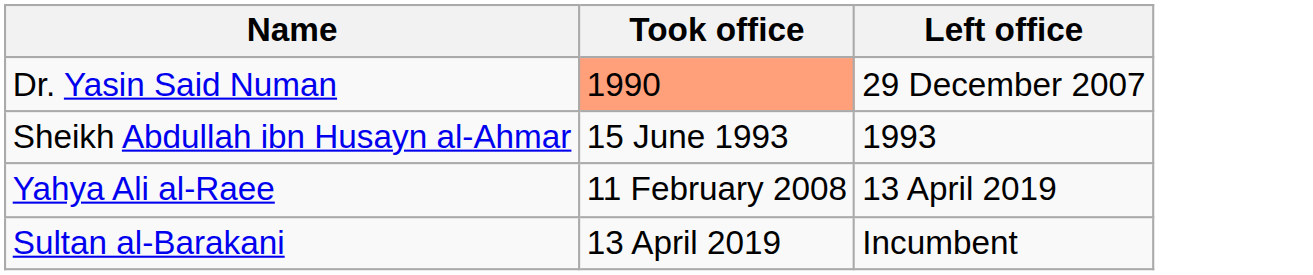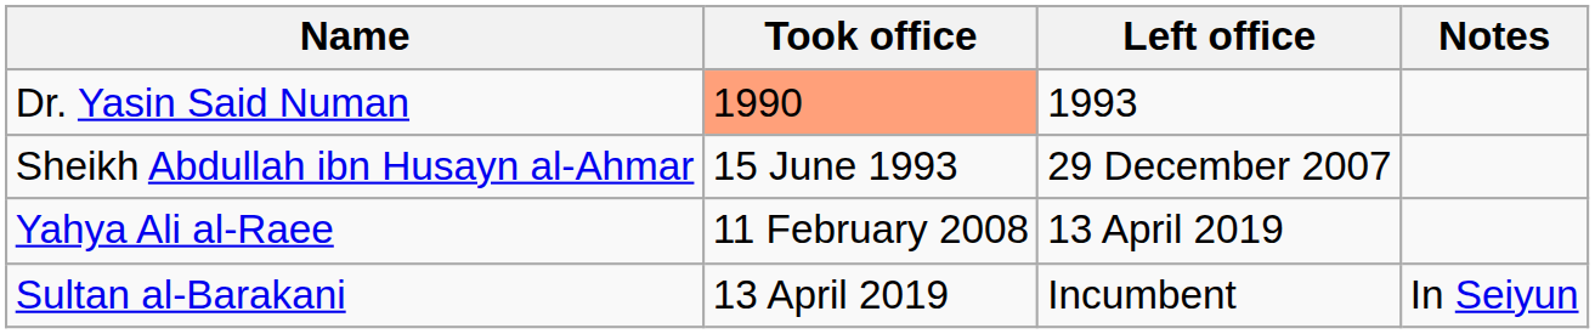 <table class="wikitable">
 <tr>
 <th>Name</th>
 <th>Took office</th>
 <th>Left office</th>
+<th>Notes</th>
 </tr>
 <tr>
 <td>Dr. <a href='#'>Yasin Said Numan</a></td>
 <td style="background: lightsalmon;">1990</td>
-<td>29 December 2007</td>
+<td>1993</td>
+<td></td>
 </tr>
 <tr>
 <td>Sheikh <a href='#'>Abdullah ibn Husayn al-Ahmar</a></td>
 <td>15 June 1993</td>
-<td>1993</td>
+<td>29 December 2007</td>
+<td></td>
 </tr>
 <tr>
 <td><a href='#'>Yahya Ali al-Raee</a></td>
 <td>11 February 2008</td>
 <td>13 April 2019</td>
+<td></td>
 </tr>
 <tr>
 <td><a href='#'>Sultan al-Barakani</a></td>
 <td>13 April 2019</td>
 <td>Incumbent</td>
+<td>In <a href='#'>Seiyun</a></td>
 </tr>
 </table>
